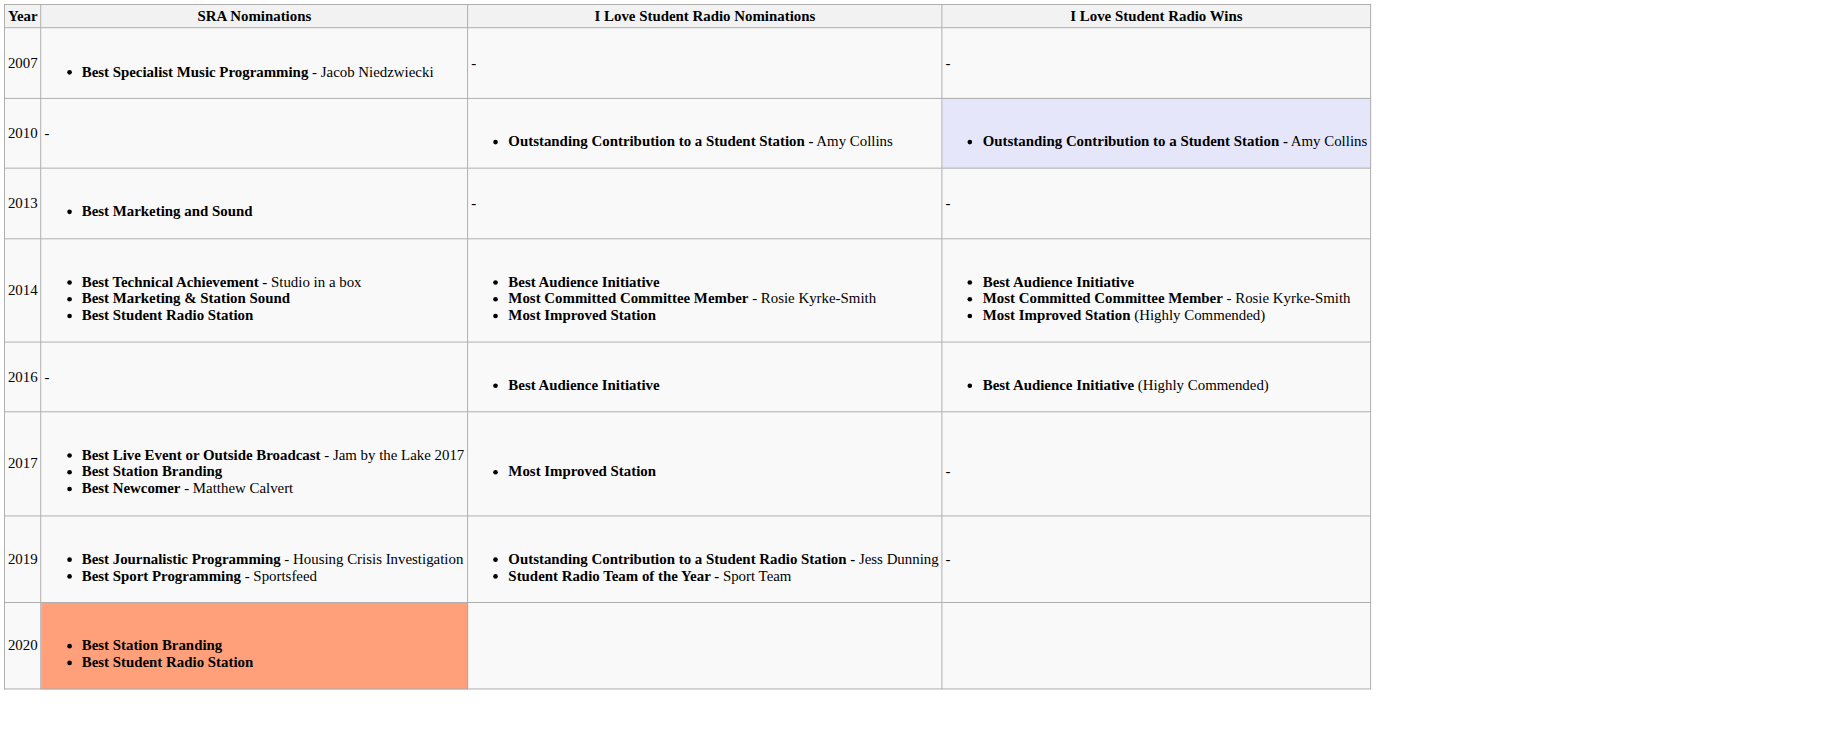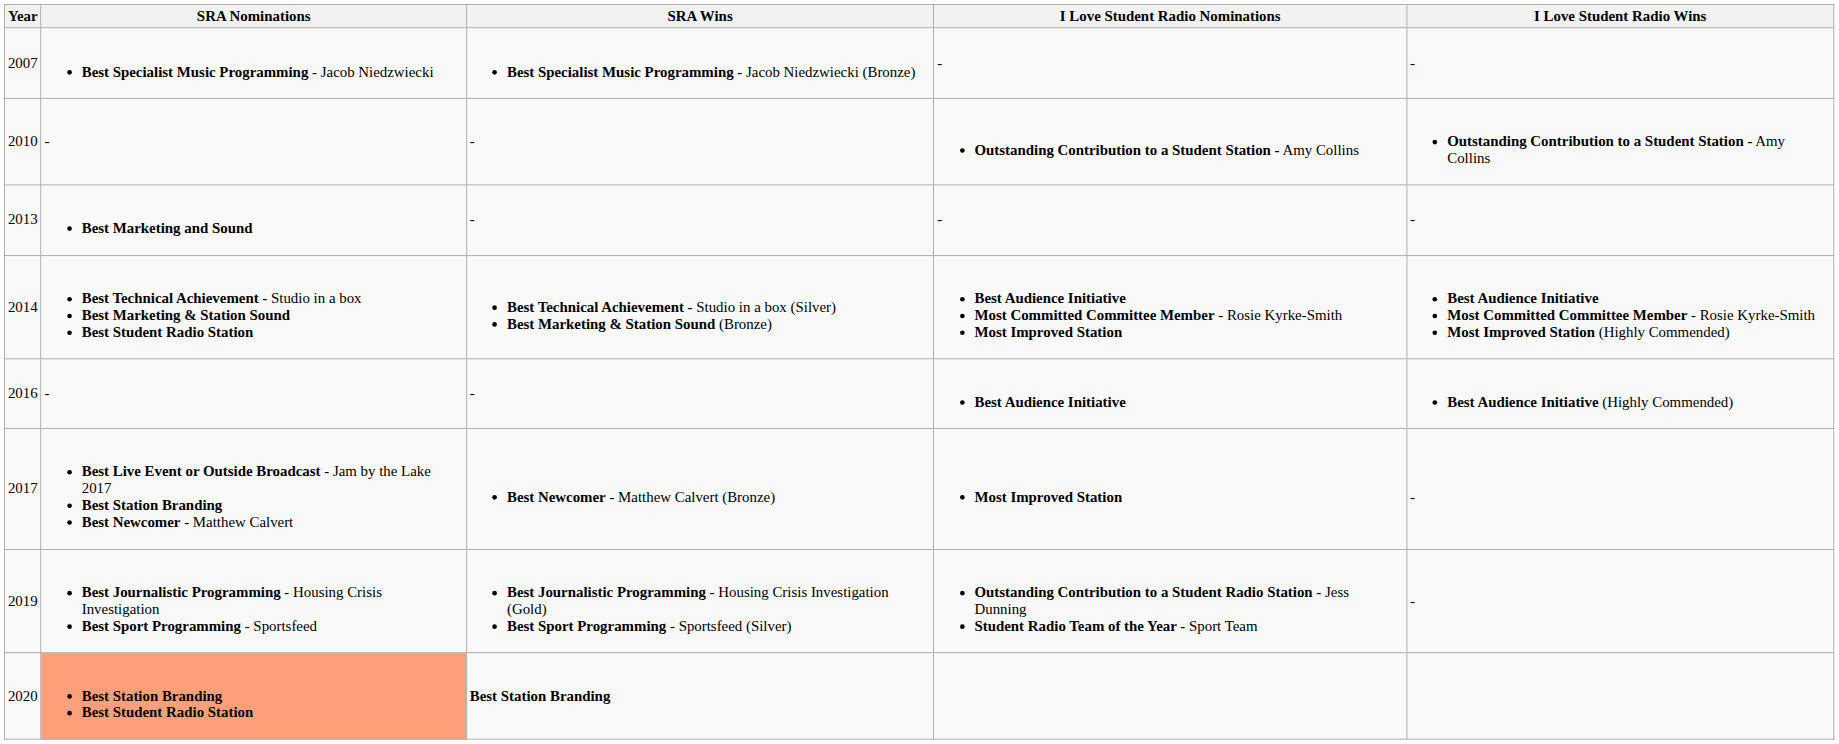 <table class="wikitable">
 <tr>
 <th>Year</th>
 <th>SRA Nominations</th>
+<th>SRA Wins</th>
 <th>I Love Student Radio Nominations</th>
 <th>I Love Student Radio Wins</th>
 </tr>
 <tr>
 <td>2007</td>
 <td><br><ul><li><strong>Best Specialist Music Programming</strong> - Jacob Niedzwiecki</li></ul></td>
+<td><br><ul><li><strong>Best Specialist Music Programming</strong> - Jacob Niedzwiecki (Bronze)</li></ul></td>
 <td>-</td>
 <td>-</td>
 </tr>
 <tr>
 <td>2010</td>
 <td>-</td>
+<td>-</td>
 <td><br><ul><li><strong>Outstanding Contribution to a Student Station -</strong> Amy Collins</li></ul></td>
-<td style="background: lavender;"><br><ul><li><strong>Outstanding Contribution to a Student Station -</strong> Amy Collins</li></ul></td>
+<td><br><ul><li><strong>Outstanding Contribution to a Student Station -</strong> Amy Collins</li></ul></td>
 </tr>
 <tr>
 <td>2013</td>
 <td><br><ul><li><strong>Best Marketing and Sound</strong></li></ul></td>
 <td>-</td>
 <td>-</td>
+<td>-</td>
 </tr>
 <tr>
 <td>2014</td>
 <td><br><ul><li><strong>Best Technical Achievement -</strong> Studio in a box</li><li><strong>Best Marketing & Station Sound</strong></li><li><strong>Best Student Radio Station</strong></li></ul></td>
+<td><br><ul><li><strong>Best Technical Achievement -</strong> Studio in a box (Silver)</li><li><strong>Best Marketing & Station Sound</strong> (Bronze)</li></ul></td>
 <td><br><ul><li><strong>Best Audience Initiative</strong></li><li><strong>Most Committed Committee Member</strong> - Rosie Kyrke-Smith</li><li><strong>Most Improved Station</strong></li></ul></td>
 <td><br><ul><li><strong>Best Audience Initiative</strong></li><li><strong>Most Committed Committee Member</strong> - Rosie Kyrke-Smith</li><li><strong>Most Improved Station</strong> (Highly Commended)</li></ul></td>
 </tr>
 <tr>
 <td>2016</td>
+<td>-</td>
 <td>-</td>
 <td><br><ul><li><strong>Best Audience Initiative</strong></li></ul></td>
 <td><br><ul><li><strong>Best Audience Initiative</strong> (Highly Commended)</li></ul></td>
 </tr>
 <tr>
 <td>2017</td>
 <td><br><ul><li><strong>Best Live Event or Outside Broadcast</strong> - Jam by the Lake 2017</li><li><strong>Best Station Branding</strong></li><li><strong>Best Newcomer</strong> - Matthew Calvert</li></ul></td>
+<td><br><ul><li><strong>Best Newcomer</strong> - Matthew Calvert (Bronze)</li></ul></td>
 <td><br><ul><li><strong>Most Improved Station</strong></li></ul></td>
 <td><br>-</td>
 </tr>
 <tr>
 <td>2019</td>
 <td><br><ul><li><strong>Best Journalistic Programming</strong> - Housing Crisis Investigation</li><li><strong>Best Sport Programming</strong> - Sportsfeed</li></ul></td>
+<td><br><ul><li><strong>Best Journalistic Programming</strong> - Housing Crisis Investigation (Gold)</li><li><strong>Best Sport Programming</strong> - Sportsfeed (Silver)</li></ul></td>
 <td><br><ul><li><strong>Outstanding Contribution to a Student Radio Station -</strong> Jess Dunning</li><li><strong>Student Radio Team of the Year -</strong> Sport Team</li></ul></td>
 <td>-</td>
 </tr>
 <tr>
 <td>2020</td>
 <td style="background: lightsalmon;"><br><ul><li><strong>Best Station Branding</strong></li><li><strong>Best Student Radio Station</strong></li></ul></td>
+<td><strong>Best Station Branding</strong></td>
 <td></td>
 <td></td>
 </tr>
 </table>
